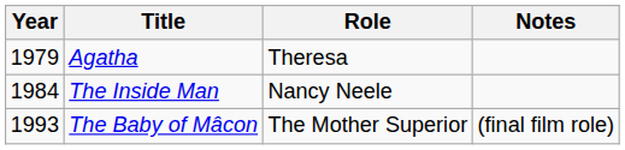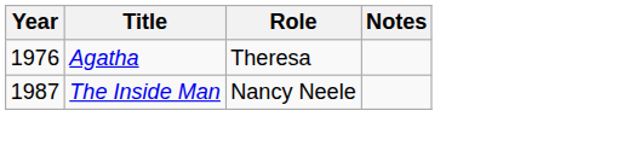 <table class="wikitable">
 <tr>
 <th>Year</th>
 <th>Title</th>
 <th>Role</th>
 <th>Notes</th>
 </tr>
 <tr>
-<td>1979</td>
+<td>1976</td>
 <td><em><a href='#'>Agatha</a></em></td>
 <td>Theresa</td>
 <td></td>
 </tr>
 <tr>
-<td>1984</td>
+<td>1987</td>
 <td><em><a href='#'>The Inside Man</a></em></td>
 <td>Nancy Neele</td>
 <td></td>
 </tr>
-<tr>
-<td>1993</td>
-<td><em><a href='#'>The Baby of Mâcon</a></em></td>
-<td>The Mother Superior</td>
-<td>(final film role)</td>
-</tr>
 </table>
